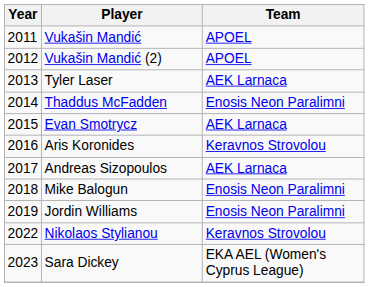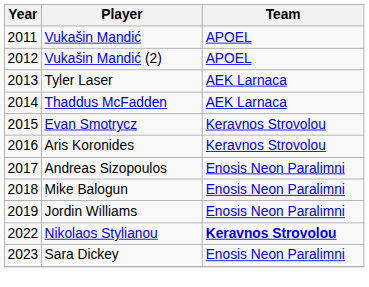 <table class="wikitable">
 <tr>
 <th>Year</th>
 <th width=180>Player</th>
 <th width=180>Team</th>
 </tr>
 <tr>
 <td>2011</td>
 <td> <a href='#'>Vukašin Mandić</a></td>
 <td><a href='#'>APOEL</a></td>
 </tr>
 <tr>
 <td>2012</td>
 <td> <a href='#'>Vukašin Mandić</a> (2)</td>
 <td><a href='#'>APOEL</a></td>
 </tr>
 <tr>
 <td>2013</td>
 <td> Tyler Laser</td>
 <td><a href='#'>AEK Larnaca</a></td>
 </tr>
 <tr>
 <td>2014</td>
 <td>  <a href='#'>Thaddus McFadden</a></td>
-<td><a href='#'> Enosis Neon Paralimni</a></td>
+<td><a href='#'>AEK Larnaca</a></td>
 </tr>
 <tr>
 <td>2015</td>
 <td> <a href='#'>Evan Smotrycz</a></td>
-<td><a href='#'>AEK Larnaca</a></td>
+<td><a href='#'>Keravnos Strovolou</a></td>
 </tr>
 <tr>
 <td>2016</td>
 <td> Aris Koronides</td>
 <td><a href='#'>Keravnos Strovolou</a></td>
 </tr>
 <tr>
 <td>2017</td>
 <td> Andreas Sizopoulos</td>
-<td><a href='#'>AEK Larnaca</a></td>
+<td><a href='#'> Enosis Neon Paralimni</a></td>
 </tr>
 <tr>
 <td>2018</td>
 <td> Mike Balogun</td>
 <td><a href='#'> Enosis Neon Paralimni</a></td>
 </tr>
 <tr>
 <td>2019</td>
 <td> Jordin Williams</td>
 <td><a href='#'> Enosis Neon Paralimni</a></td>
 </tr>
 <tr>
 <td>2022</td>
 <td> <a href='#'>Nikolaos Stylianou</a></td>
-<td><a href='#'>Keravnos Strovolou</a></td>
+<td><strong><a href='#'>Keravnos Strovolou</a></strong></td>
 </tr>
 <tr>
 <td>2023</td>
 <td> Sara Dickey</td>
-<td>EKA AEL (Women's Cyprus League)</td>
+<td><a href='#'> Enosis Neon Paralimni</a></td>
 </tr>
 <tr>
 </tr>
 </table>
